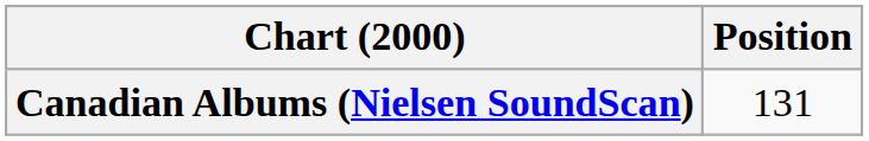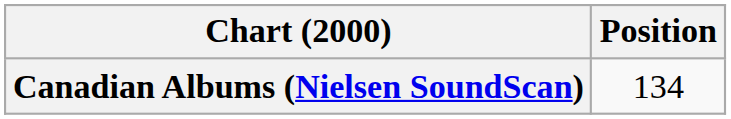 <table class="wikitable plainrowheaders" style="text-align:center">
 <tr>
 <th>Chart (2000)</th>
 <th>Position</th>
 </tr>
 <tr>
 <th scope="row">Canadian Albums (<a href='#'>Nielsen SoundScan</a>)</th>
-<td>131</td>
+<td>134</td>
 </tr>
 </table>
